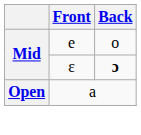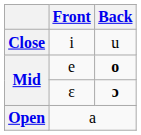 <table class="wikitable" style=text-align:center>
 <tr>
 <th></th>
 <th><a href='#'>Front</a></th>
 <th><a href='#'>Back</a></th>
 </tr>
 <tr>
+<th><a href='#'>Close</a></th>
+<td>i</td>
+<td>u</td>
+</tr>
+<tr>
 <th rowspan="2"><a href='#'>Mid</a></th>
 <td>e</td>
-<td>o</td>
+<td><strong>o</strong></td>
 </tr>
 <tr>
 <td>ɛ</td>
 <td><strong>ɔ</strong></td>
 </tr>
 <tr>
 <th><a href='#'>Open</a></th>
 <td colspan="2">a</td>
 </tr>
 </table>
